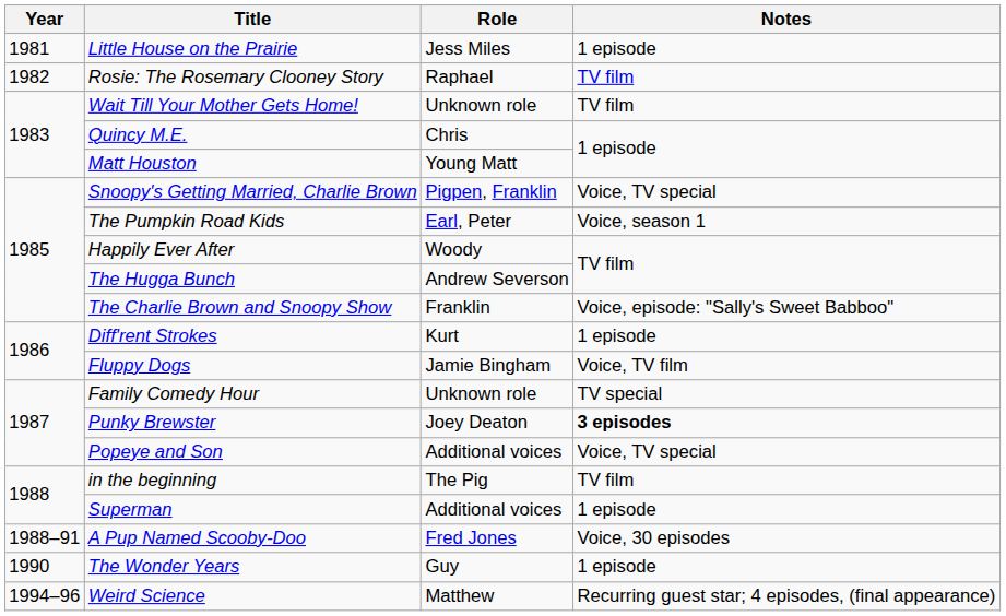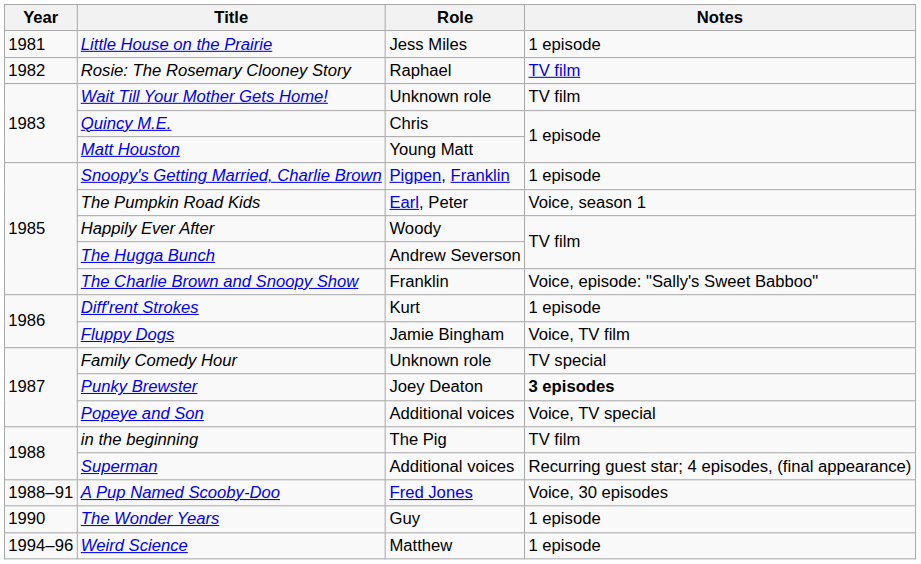 <table class="wikitable">
 <tr>
 <th>Year</th>
 <th>Title</th>
 <th>Role</th>
 <th>Notes</th>
 </tr>
 <tr>
 <td>1981</td>
 <td><em><a href='#'>Little House on the Prairie</a></em></td>
 <td>Jess Miles</td>
 <td>1 episode</td>
 </tr>
 <tr>
 <td>1982</td>
 <td><em>Rosie: The Rosemary Clooney Story</em></td>
 <td>Raphael</td>
 <td><a href='#'>TV film</a></td>
 </tr>
 <tr>
 <td rowspan="3">1983</td>
 <td><em><a href='#'>Wait Till Your Mother Gets Home! </a></em></td>
 <td>Unknown role</td>
 <td>TV film</td>
 </tr>
 <tr>
 <td><em><a href='#'>Quincy M.E.</a></em></td>
 <td>Chris</td>
 <td rowspan="2">1 episode</td>
 </tr>
 <tr>
 <td><em><a href='#'>Matt Houston</a></em></td>
 <td>Young Matt</td>
 </tr>
 <tr>
 <td rowspan="5">1985</td>
 <td><em><a href='#'>Snoopy's Getting Married, Charlie Brown</a></em></td>
 <td><a href='#'>Pigpen</a>, <a href='#'>Franklin</a></td>
-<td>Voice, TV special</td>
+<td>1 episode</td>
 </tr>
 <tr>
 <td><em>The Pumpkin Road Kids</em></td>
 <td><a href='#'>Earl</a>, Peter</td>
 <td>Voice, season 1</td>
 </tr>
 <tr>
 <td><em>Happily Ever After</em></td>
 <td>Woody</td>
 <td rowspan="2">TV film</td>
 </tr>
 <tr>
 <td><em><a href='#'>The Hugga Bunch</a></em></td>
 <td>Andrew Severson</td>
 </tr>
 <tr>
 <td><em><a href='#'>The Charlie Brown and Snoopy Show</a></em></td>
 <td>Franklin</td>
 <td>Voice, episode: "Sally's Sweet Babboo"</td>
 </tr>
 <tr>
 <td rowspan="2">1986</td>
 <td><em><a href='#'>Diff'rent Strokes</a></em></td>
 <td>Kurt</td>
 <td>1 episode</td>
 </tr>
 <tr>
 <td><em><a href='#'>Fluppy Dogs</a></em></td>
 <td>Jamie Bingham</td>
 <td>Voice, TV film</td>
 </tr>
 <tr>
 <td rowspan="3">1987</td>
 <td><em>Family Comedy Hour</em></td>
 <td>Unknown role</td>
 <td>TV special</td>
 </tr>
 <tr>
 <td><em><a href='#'>Punky Brewster</a></em></td>
 <td>Joey Deaton</td>
 <td><strong>3 episodes</strong></td>
 </tr>
 <tr>
 <td><em><a href='#'>Popeye and Son</a></em></td>
 <td>Additional voices</td>
 <td>Voice, TV special</td>
 </tr>
 <tr>
 <td rowspan="2">1988</td>
 <td><em>in the beginning</em></td>
 <td>The Pig</td>
 <td>TV film</td>
 </tr>
 <tr>
 <td><em><a href='#'>Superman</a></em></td>
 <td>Additional voices</td>
-<td>1 episode</td>
+<td>Recurring guest star; 4 episodes, (final appearance)</td>
 </tr>
 <tr>
 <td>1988–91</td>
 <td><em><a href='#'>A Pup Named Scooby-Doo</a></em></td>
 <td><a href='#'>Fred Jones</a></td>
 <td>Voice, 30 episodes</td>
 </tr>
 <tr>
 <td>1990</td>
 <td><em><a href='#'>The Wonder Years</a></em></td>
 <td>Guy</td>
 <td>1 episode</td>
 </tr>
 <tr>
 <td>1994–96</td>
 <td><em><a href='#'>Weird Science</a></em></td>
 <td>Matthew</td>
-<td>Recurring guest star; 4 episodes, (final appearance)</td>
+<td>1 episode</td>
 </tr>
 </table>
